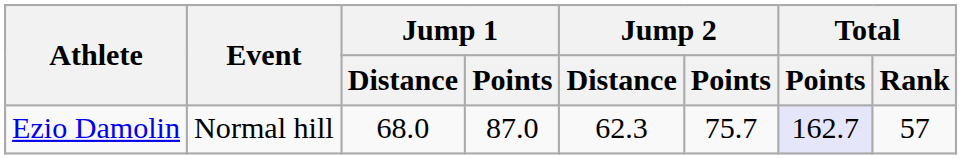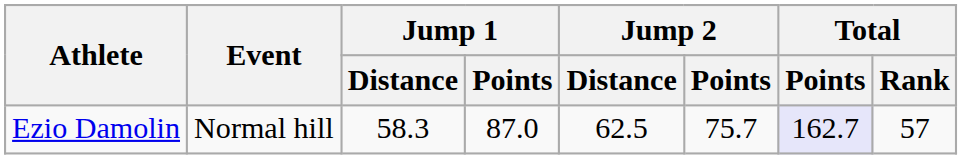 <table class="wikitable" style="font-size:90%">
 <tr>
 <th rowspan="2">Athlete</th>
 <th rowspan="2">Event</th>
 <th colspan="2">Jump 1</th>
 <th colspan="2">Jump 2</th>
 <th colspan="2">Total</th>
 </tr>
 <tr>
 <th>Distance</th>
 <th>Points</th>
 <th>Distance</th>
 <th>Points</th>
 <th>Points</th>
 <th>Rank</th>
 </tr>
 <tr>
 <td><a href='#'>Ezio Damolin</a></td>
 <td>Normal hill</td>
-<td align="center">68.0</td>
+<td align="center">58.3</td>
 <td align="center">87.0</td>
-<td align="center">62.3</td>
+<td align="center">62.5</td>
 <td align="center">75.7</td>
 <td align="center" style="background: lavender;">162.7</td>
 <td align="center">57</td>
 </tr>
 </table>
